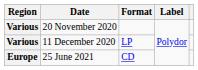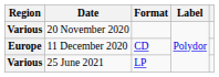 <table class="wikitable plainrowheaders">
 <tr>
 <th scope="col">Region</th>
 <th scope="col">Date</th>
 <th scope="col">Format</th>
 <th scope="col">Label</th>
 <th scope="col"></th>
 </tr>
 <tr>
 <th scope="row">Various</th>
 <td>20 November 2020</td>
 <td></td>
 <td rowspan="3"><a href='#'>Polydor</a></td>
 <td></td>
 </tr>
 <tr>
+<th scope="row">Europe</th>
+<td>11 December 2020</td>
+<td><a href='#'>CD</a></td>
+<td></td>
+</tr>
+<tr>
 <th scope="row">Various</th>
-<td>11 December 2020</td>
+<td>25 June 2021</td>
 <td><a href='#'>LP</a></td>
 <td></td>
 </tr>
-<tr>
-<th scope="row">Europe</th>
-<td>25 June 2021</td>
-<td><a href='#'>CD</a></td>
-<td></td>
-</tr>
 </table>
